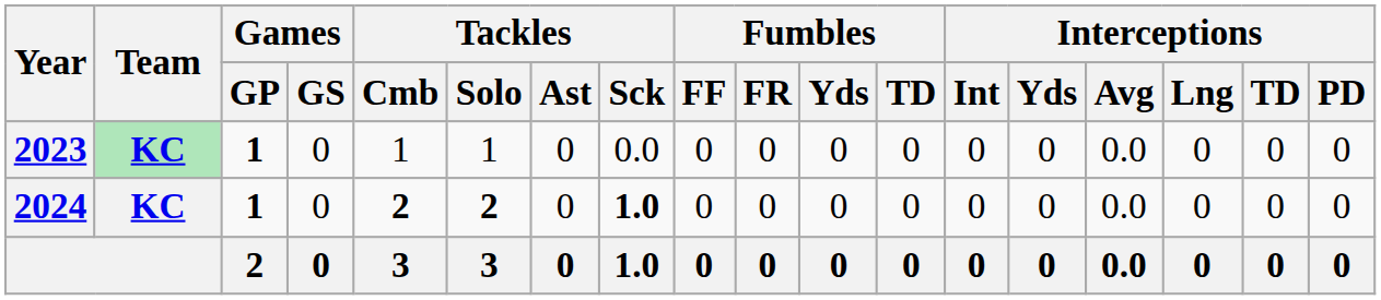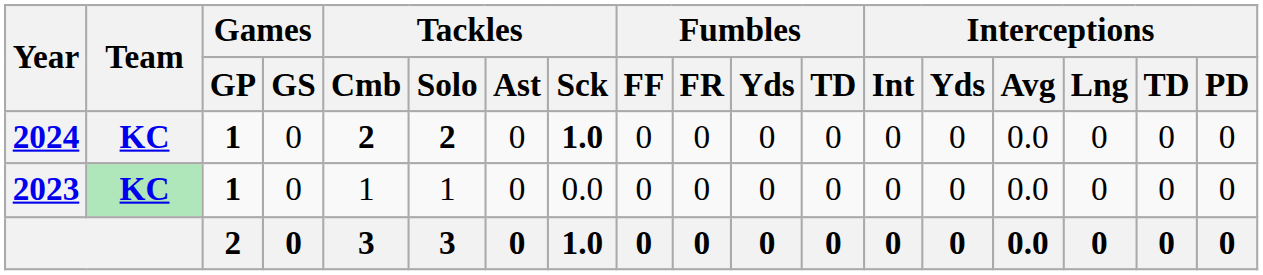 <table class="wikitable" style="text-align:center;">
 <tr>
 <th rowspan="2">Year</th>
 <th rowspan="2">Team</th>
 <th colspan="2">Games</th>
 <th colspan="4">Tackles</th>
 <th colspan="4">Fumbles</th>
 <th colspan="6">Interceptions</th>
 </tr>
 <tr>
 <th>GP</th>
 <th>GS</th>
 <th>Cmb</th>
 <th>Solo</th>
 <th>Ast</th>
 <th>Sck</th>
 <th>FF</th>
 <th>FR</th>
 <th>Yds</th>
 <th>TD</th>
 <th>Int</th>
 <th>Yds</th>
 <th>Avg</th>
 <th>Lng</th>
 <th>TD</th>
 <th>PD</th>
 </tr>
 <tr>
-<th><a href='#'>2023</a></th>
-<th style="background:#afe6ba; width:3em;"><a href='#'>KC</a></th>
+<th><a href='#'>2024</a></th>
+<th><a href='#'>KC</a></th>
 <td><strong>1</strong></td>
 <td>0</td>
-<td>1</td>
-<td>1</td>
+<td><strong>2</strong></td>
+<td><strong>2</strong></td>
 <td>0</td>
-<td>0.0</td>
+<td><strong>1.0</strong></td>
 <td>0</td>
 <td>0</td>
 <td>0</td>
 <td>0</td>
 <td>0</td>
 <td>0</td>
 <td>0.0</td>
 <td>0</td>
 <td>0</td>
 <td>0</td>
 </tr>
 <tr>
-<th><a href='#'>2024</a></th>
-<th><a href='#'>KC</a></th>
+<th><a href='#'>2023</a></th>
+<th style="background:#afe6ba; width:3em;"><a href='#'>KC</a></th>
 <td><strong>1</strong></td>
 <td>0</td>
-<td><strong>2</strong></td>
-<td><strong>2</strong></td>
+<td>1</td>
+<td>1</td>
 <td>0</td>
-<td><strong>1.0</strong></td>
+<td>0.0</td>
 <td>0</td>
 <td>0</td>
 <td>0</td>
 <td>0</td>
 <td>0</td>
 <td>0</td>
 <td>0.0</td>
 <td>0</td>
 <td>0</td>
 <td>0</td>
 </tr>
 <tr>
 <th colspan="2"></th>
 <th>2</th>
 <th>0</th>
 <th>3</th>
 <th>3</th>
 <th>0</th>
 <th>1.0</th>
 <th>0</th>
 <th>0</th>
 <th>0</th>
 <th>0</th>
 <th>0</th>
 <th>0</th>
 <th>0.0</th>
 <th>0</th>
 <th>0</th>
 <th>0</th>
 </tr>
 </table>
